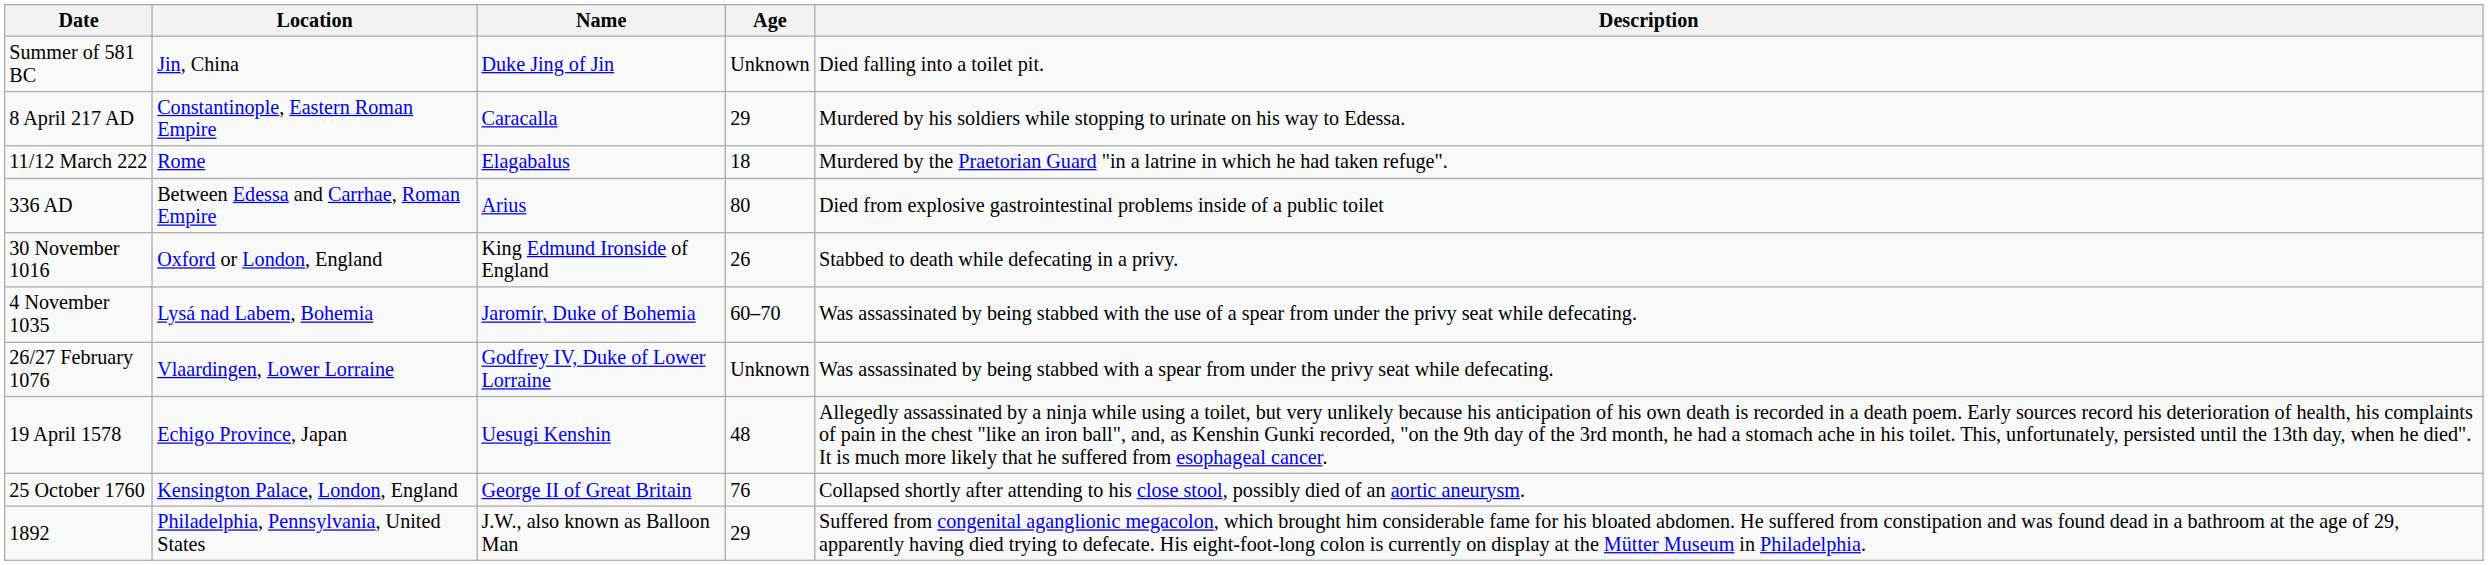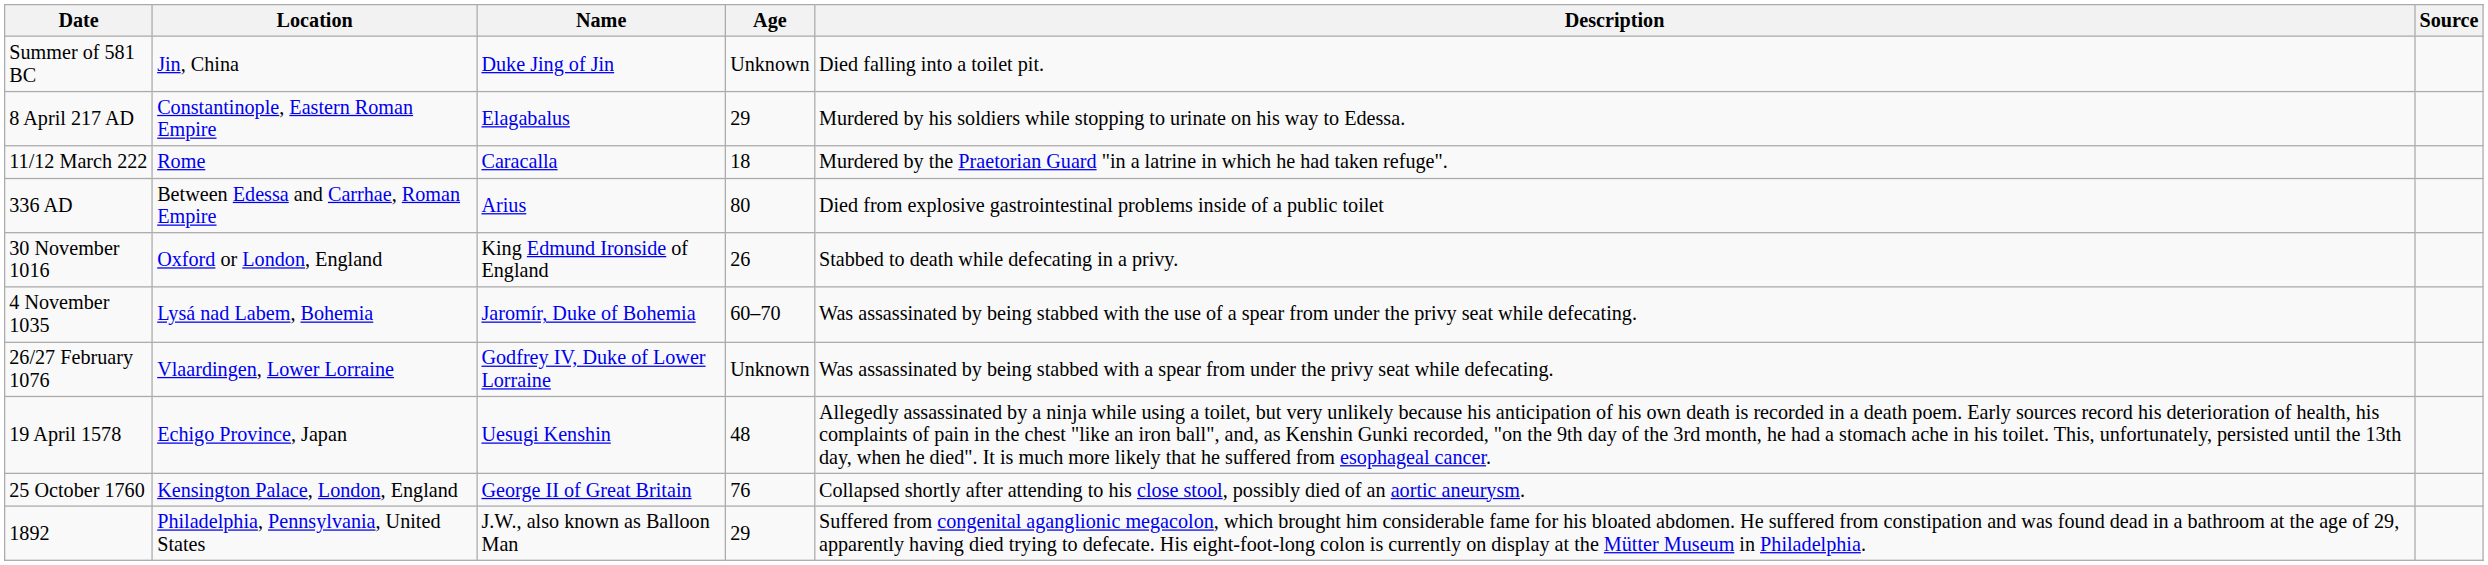 <table class="wikitable sortable">
 <tr>
 <th width=110 data-sort-type="date">Date</th>
 <th width=250>Location</th>
 <th width=190>Name</th>
 <th>Age</th>
 <th class=unsortable>Description</th>
+<th class="unsortable">Source</th>
 </tr>
 <tr>
 <td data-sort-value="1 January 102">Summer of 581 BC</td>
 <td><a href='#'>Jin</a>, China</td>
 <td><a href='#'>Duke Jing of Jin</a></td>
 <td>Unknown</td>
 <td>Died falling into a toilet pit.</td>
+<td></td>
 </tr>
 <tr>
 <td>8 April 217 AD</td>
 <td><a href='#'>Constantinople</a>, <a href='#'>Eastern Roman Empire</a></td>
-<td><a href='#'>Caracalla</a></td>
+<td><a href='#'>Elagabalus</a></td>
 <td>29</td>
 <td>Murdered by his soldiers while stopping to urinate on his way to Edessa.</td>
+<td></td>
 </tr>
 <tr>
 <td>11/12 March 222</td>
 <td><a href='#'>Rome</a></td>
-<td><a href='#'>Elagabalus</a></td>
+<td><a href='#'>Caracalla</a></td>
 <td>18</td>
 <td>Murdered by the <a href='#'>Praetorian Guard</a> "in a latrine in which he had taken refuge".</td>
+<td></td>
 </tr>
 <tr>
 <td data-sort-value="1 January 336">336 AD</td>
 <td>Between <a href='#'>Edessa</a> and <a href='#'>Carrhae</a>, <a href='#'>Roman Empire</a></td>
 <td><a href='#'>Arius</a></td>
 <td>80</td>
 <td>Died from explosive gastrointestinal problems inside of a public toilet</td>
+<td></td>
 </tr>
 <tr>
 <td>30 November 1016</td>
 <td><a href='#'>Oxford</a> or <a href='#'>London</a>, England</td>
 <td>King <a href='#'>Edmund Ironside</a> of England</td>
 <td>26</td>
 <td>Stabbed to death while defecating in a privy.</td>
+<td></td>
 </tr>
 <tr>
 <td>4 November 1035</td>
 <td><a href='#'>Lysá nad Labem</a>, <a href='#'>Bohemia</a></td>
 <td><a href='#'>Jaromír, Duke of Bohemia</a></td>
 <td>60–70</td>
 <td>Was assassinated by being stabbed with the use of a spear from under the privy seat while defecating.</td>
+<td></td>
 </tr>
 <tr>
 <td data-sort-value="26 February 1076">26/27 February 1076</td>
 <td><a href='#'>Vlaardingen</a>, <a href='#'>Lower Lorraine</a></td>
 <td><a href='#'>Godfrey IV, Duke of Lower Lorraine</a></td>
 <td>Unknown</td>
 <td>Was assassinated by being stabbed with a spear from under the privy seat while defecating.</td>
+<td></td>
 </tr>
 <tr>
 <td>19 April 1578</td>
 <td><a href='#'>Echigo Province</a>, Japan</td>
 <td><a href='#'>Uesugi Kenshin</a></td>
 <td>48</td>
 <td>Allegedly assassinated by a ninja while using a toilet, but very unlikely because his anticipation of his own death is recorded in a death poem. Early sources record his deterioration of health, his complaints of pain in the chest "like an iron ball", and, as Kenshin Gunki recorded, "on the 9th day of the 3rd month, he had a stomach ache in his toilet. This, unfortunately, persisted until the 13th day, when he died". It is much more likely that he suffered from <a href='#'>esophageal cancer</a>.</td>
+<td></td>
 </tr>
 <tr>
 <td>25 October 1760</td>
 <td><a href='#'>Kensington Palace</a>, <a href='#'>London</a>, England</td>
 <td><a href='#'>George II of Great Britain</a></td>
 <td>76</td>
 <td>Collapsed shortly after attending to his <a href='#'>close stool</a>, possibly died of an <a href='#'>aortic aneurysm</a>.</td>
+<td></td>
 </tr>
 <tr>
 <td>1892</td>
 <td><a href='#'>Philadelphia</a>, <a href='#'>Pennsylvania</a>, United States</td>
 <td>J.W., also known as Balloon Man</td>
 <td>29</td>
 <td>Suffered from <a href='#'>congenital aganglionic megacolon</a>, which brought him considerable fame for his bloated abdomen. He suffered from constipation and was found dead in a bathroom at the age of 29, apparently having died trying to defecate. His eight-foot-long colon is currently on display at the <a href='#'>Mütter Museum</a> in <a href='#'>Philadelphia</a>.</td>
+<td></td>
 </tr>
 </table>
